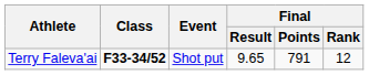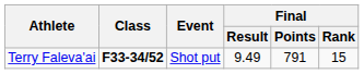 <table class=wikitable style="font-size:90%">
 <tr>
 <th rowspan="2">Athlete</th>
 <th rowspan="2">Class</th>
 <th rowspan="2">Event</th>
 <th colspan="3">Final</th>
 </tr>
 <tr>
 <th>Result</th>
 <th>Points</th>
 <th>Rank</th>
 </tr>
 <tr>
 <td><a href='#'>Terry Faleva'ai</a></td>
 <td style="text-align:center;"><strong>F33-34/52</strong></td>
 <td><a href='#'>Shot put</a></td>
-<td style="text-align:center;">9.65</td>
+<td style="text-align:center;">9.49</td>
 <td style="text-align:center;">791</td>
-<td style="text-align:center;">12</td>
+<td style="text-align:center;">15</td>
 </tr>
 </table>
